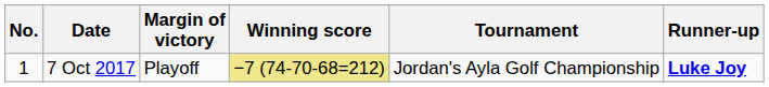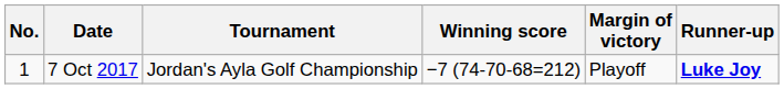 <table class="wikitable" style="font-size:95%;">
 <tr>
 <th>No.</th>
 <th>Date</th>
+<th>Tournament</th>
+<th>Winning score</th>
 <th>Margin of<br>victory</th>
-<th>Winning score</th>
-<th>Tournament</th>
 <th>Runner-up</th>
 </tr>
 <tr>
 <td align=center>1</td>
 <td align=right>7 Oct <a href='#'>2017</a></td>
+<td>Jordan's Ayla Golf Championship</td>
+<td>−7 (74-70-68=212)</td>
 <td>Playoff</td>
-<td style="background: khaki;">−7 (74-70-68=212)</td>
-<td>Jordan's Ayla Golf Championship</td>
 <td><strong> <a href='#'>Luke Joy</a></strong></td>
 </tr>
 </table>
